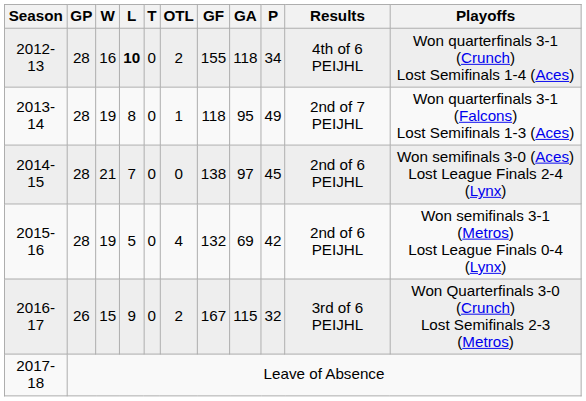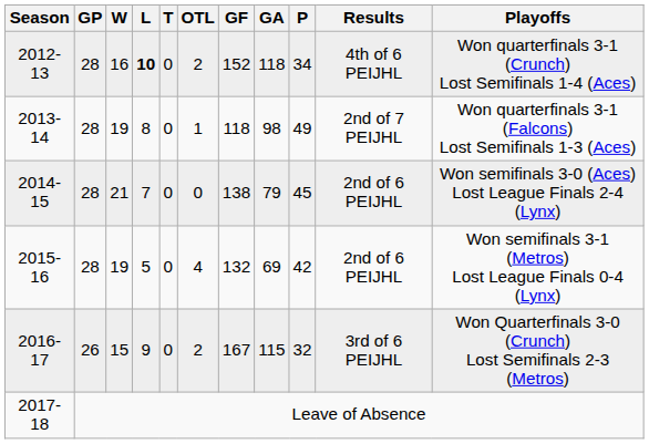 <table class="wikitable">
 <tr>
 <th>Season</th>
 <th>GP</th>
 <th>W</th>
 <th>L</th>
 <th>T</th>
 <th>OTL</th>
 <th>GF</th>
 <th>GA</th>
 <th>P</th>
 <th>Results</th>
 <th>Playoffs</th>
 </tr>
 <tr align="center"  bgcolor="#eeeeee">
 <td>2012-13</td>
 <td>28</td>
 <td>16</td>
 <td><strong>10</strong></td>
 <td>0</td>
 <td>2</td>
-<td>155</td>
+<td>152</td>
 <td>118</td>
 <td>34</td>
 <td>4th of 6 PEIJHL</td>
 <td>Won quarterfinals 3-1 (<a href='#'>Crunch</a>)<br> Lost Semifinals 1-4 (<a href='#'>Aces</a>)</td>
 </tr>
 <tr align="center">
 <td>2013-14</td>
 <td>28</td>
 <td>19</td>
 <td>8</td>
 <td>0</td>
 <td>1</td>
 <td>118</td>
-<td>95</td>
+<td>98</td>
 <td>49</td>
 <td>2nd of 7 PEIJHL</td>
 <td>Won quarterfinals 3-1 (<a href='#'>Falcons</a>)<br> Lost Semifinals 1-3 (<a href='#'>Aces</a>)</td>
 </tr>
 <tr align="center"  bgcolor="#eeeeee">
 <td>2014-15</td>
 <td>28</td>
 <td>21</td>
 <td>7</td>
 <td>0</td>
 <td>0</td>
 <td>138</td>
-<td>97</td>
+<td>79</td>
 <td>45</td>
 <td>2nd of 6 PEIJHL</td>
 <td>Won semifinals 3-0 (<a href='#'>Aces</a>)<br> Lost League Finals 2-4 (<a href='#'>Lynx</a>)</td>
 </tr>
 <tr align="center">
 <td>2015-16</td>
 <td>28</td>
 <td>19</td>
 <td>5</td>
 <td>0</td>
 <td>4</td>
 <td>132</td>
 <td>69</td>
 <td>42</td>
 <td>2nd of 6 PEIJHL</td>
 <td>Won semifinals 3-1 (<a href='#'>Metros</a>)<br> Lost League Finals 0-4 (<a href='#'>Lynx</a>)</td>
 </tr>
 <tr align="center" bgcolor="#eeeeee">
 <td>2016-17</td>
 <td>26</td>
 <td>15</td>
 <td>9</td>
 <td>0</td>
 <td>2</td>
 <td>167</td>
 <td>115</td>
 <td>32</td>
 <td>3rd of 6 PEIJHL</td>
 <td>Won Quarterfinals 3-0 (<a href='#'>Crunch</a>)<br>Lost Semifinals 2-3 (<a href='#'>Metros</a>)</td>
 </tr>
 <tr align="center">
 <td>2017-18</td>
 <td colspan="10">Leave of Absence</td>
 </tr>
 </table>
